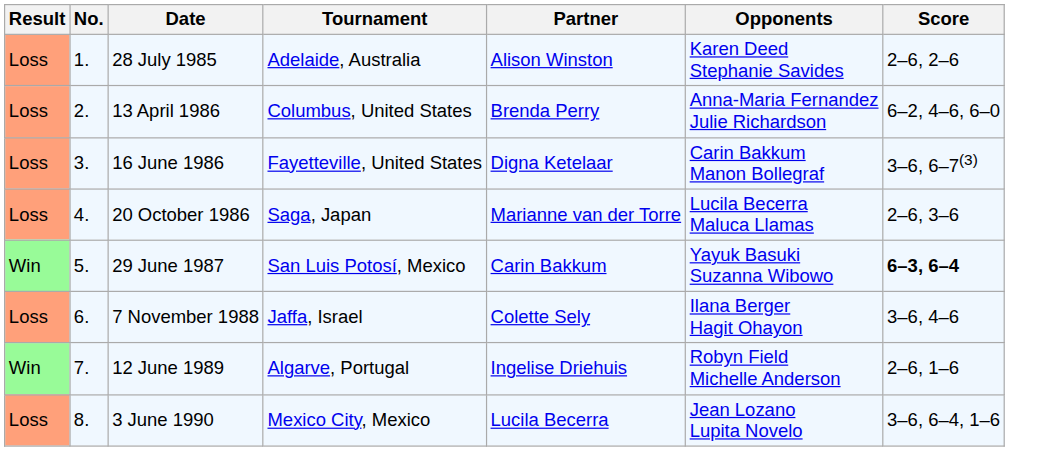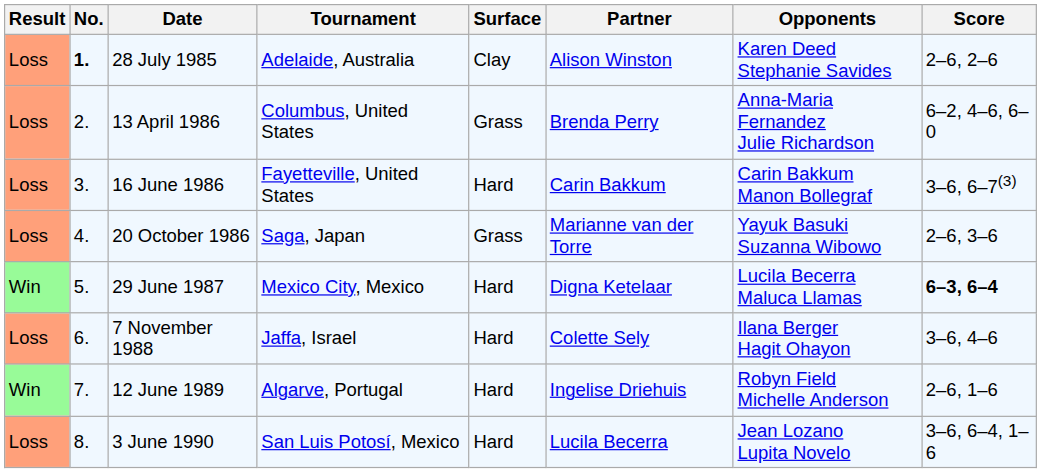 <table class="sortable wikitable" style=font-size:97%>
 <tr>
 <th>Result</th>
 <th>No.</th>
 <th>Date</th>
 <th>Tournament</th>
+<th>Surface</th>
 <th>Partner</th>
 <th>Opponents</th>
 <th>Score</th>
 </tr>
 <tr style="background:#f0f8ff;">
 <td style="background:#ffa07a;">Loss</td>
-<td>1.</td>
+<td><strong>1.</strong></td>
 <td>28 July 1985</td>
 <td><a href='#'>Adelaide</a>, Australia</td>
+<td>Clay</td>
 <td> <a href='#'>Alison Winston</a></td>
 <td> <a href='#'>Karen Deed</a> <br>  <a href='#'>Stephanie Savides</a></td>
 <td>2–6, 2–6</td>
 </tr>
 <tr style="background:#f0f8ff;">
 <td style="background:#ffa07a;">Loss</td>
 <td>2.</td>
 <td>13 April 1986</td>
 <td><a href='#'>Columbus</a>, United States</td>
+<td>Grass</td>
 <td> <a href='#'>Brenda Perry</a></td>
 <td> <a href='#'>Anna-Maria Fernandez</a> <br>  <a href='#'>Julie Richardson</a></td>
 <td>6–2, 4–6, 6–0</td>
 </tr>
 <tr style="background:#f0f8ff;">
 <td style="background:#ffa07a;">Loss</td>
 <td>3.</td>
 <td>16 June 1986</td>
 <td><a href='#'>Fayetteville</a>, United States</td>
-<td> <a href='#'>Digna Ketelaar</a></td>
+<td>Hard</td>
+<td> <a href='#'>Carin Bakkum</a></td>
 <td> <a href='#'>Carin Bakkum</a> <br>  <a href='#'>Manon Bollegraf</a></td>
 <td>3–6, 6–7<sup>(3)</sup></td>
 </tr>
 <tr style="background:#f0f8ff;">
 <td style="background:#ffa07a;">Loss</td>
 <td>4.</td>
 <td>20 October 1986</td>
 <td><a href='#'>Saga</a>, Japan</td>
+<td>Grass</td>
 <td> <a href='#'>Marianne van der Torre</a></td>
-<td> <a href='#'>Lucila Becerra</a><br>  <a href='#'>Maluca Llamas</a></td>
+<td> <a href='#'>Yayuk Basuki</a> <br>  <a href='#'>Suzanna Wibowo</a></td>
 <td>2–6, 3–6</td>
 </tr>
 <tr style="background:#f0f8ff;">
 <td style="background:#98fb98;">Win</td>
 <td>5.</td>
 <td>29 June 1987</td>
-<td><a href='#'>San Luis Potosí</a>, Mexico</td>
-<td> <a href='#'>Carin Bakkum</a></td>
-<td> <a href='#'>Yayuk Basuki</a> <br>  <a href='#'>Suzanna Wibowo</a></td>
+<td><a href='#'>Mexico City</a>, Mexico</td>
+<td>Hard</td>
+<td> <a href='#'>Digna Ketelaar</a></td>
+<td> <a href='#'>Lucila Becerra</a><br>  <a href='#'>Maluca Llamas</a></td>
 <td><strong>6–3, 6–4</strong></td>
 </tr>
 <tr style="background:#f0f8ff;">
 <td style="background:#ffa07a;">Loss</td>
 <td>6.</td>
 <td>7 November 1988</td>
 <td><a href='#'>Jaffa</a>, Israel</td>
+<td>Hard</td>
 <td> <a href='#'>Colette Sely</a></td>
 <td> <a href='#'>Ilana Berger</a> <br>  <a href='#'>Hagit Ohayon</a></td>
 <td>3–6, 4–6</td>
 </tr>
 <tr style="background:#f0f8ff;">
 <td style="background:#98fb98;">Win</td>
 <td>7.</td>
 <td>12 June 1989</td>
 <td><a href='#'>Algarve</a>, Portugal</td>
+<td>Hard</td>
 <td> <a href='#'>Ingelise Driehuis</a></td>
 <td> <a href='#'>Robyn Field</a> <br>  <a href='#'>Michelle Anderson</a></td>
 <td>2–6, 1–6</td>
 </tr>
 <tr bgcolor="#f0f8ff">
 <td style="background:#ffa07a;">Loss</td>
 <td>8.</td>
 <td>3 June 1990</td>
-<td><a href='#'>Mexico City</a>, Mexico</td>
+<td><a href='#'>San Luis Potosí</a>, Mexico</td>
+<td>Hard</td>
 <td> <a href='#'>Lucila Becerra</a></td>
 <td> <a href='#'>Jean Lozano</a> <br>  <a href='#'>Lupita Novelo</a></td>
 <td>3–6, 6–4, 1–6</td>
 </tr>
 </table>
